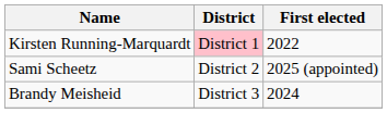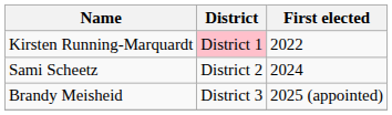 <table class="wikitable">
 <tr>
 <th>Name</th>
 <th>District</th>
 <th>First elected</th>
 </tr>
 <tr>
 <td>Kirsten Running-Marquardt</td>
 <td style="background: pink;">District 1</td>
 <td>2022</td>
 </tr>
 <tr>
 <td>Sami Scheetz</td>
 <td>District 2</td>
-<td>2025 (appointed)</td>
+<td>2024</td>
 </tr>
 <tr>
 <td>Brandy Meisheid</td>
 <td>District 3</td>
-<td>2024</td>
+<td>2025 (appointed)</td>
 </tr>
 <tr>
 </tr>
 </table>
